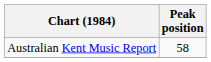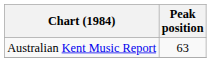 <table class="wikitable sortable">
 <tr>
 <th>Chart (1984)</th>
 <th>Peak<br>position</th>
 </tr>
 <tr>
 <td>Australian <a href='#'>Kent Music Report</a></td>
-<td style="text-align:center;">58</td>
+<td style="text-align:center;">63</td>
 </tr>
 <tr>
 </tr>
 </table>
